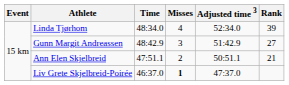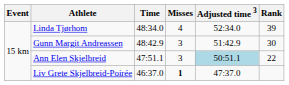 <table class="wikitable" style="font-size:90%">
 <tr>
 <th>Event</th>
 <th>Athlete</th>
 <th>Time</th>
 <th>Misses</th>
 <th>Adjusted time <sup>3</sup></th>
 <th>Rank</th>
 </tr>
 <tr>
 <td rowspan="4">15 km</td>
 <td><a href='#'>Linda Tjørhom</a></td>
 <td align="center">48:34.0</td>
 <td align="center">4</td>
 <td align="center">52:34.0</td>
 <td align="center">39</td>
 </tr>
 <tr>
 <td><a href='#'>Gunn Margit Andreassen</a></td>
 <td align="center">48:42.9</td>
 <td align="center">3</td>
 <td align="center">51:42.9</td>
-<td align="center">27</td>
+<td align="center">30</td>
 </tr>
 <tr>
 <td><a href='#'>Ann Elen Skjelbreid</a></td>
 <td align="center">47:51.1</td>
-<td align="center">2</td>
-<td align="center">50:51.1</td>
-<td align="center">21</td>
+<td align="center">3</td>
+<td align="center" style="background: lightblue;">50:51.1</td>
+<td align="center">22</td>
 </tr>
 <tr>
 <td><a href='#'>Liv Grete Skjelbreid-Poirée</a></td>
 <td align="center">46:37.0</td>
 <td align="center"><strong>1</strong></td>
 <td align="center">47:37.0</td>
 <td align="center"></td>
 </tr>
 </table>
